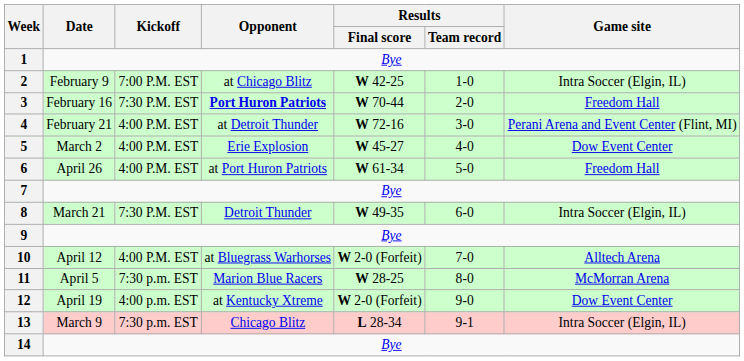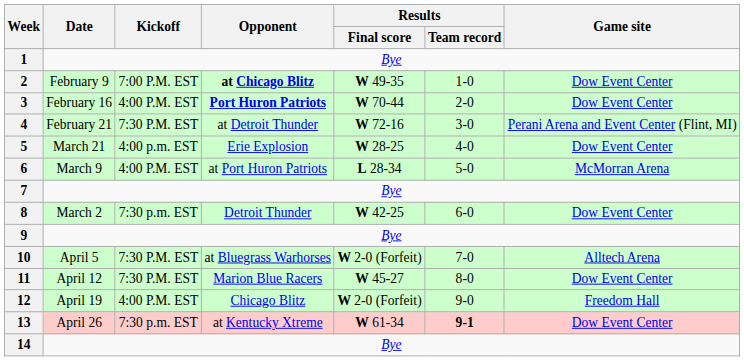 <table class="wikitable" style="font-size: 92%;" "align=center">
 <tr>
 <th rowspan="2">Week</th>
 <th rowspan="2">Date</th>
 <th rowspan="2">Kickoff</th>
 <th rowspan="2">Opponent</th>
 <th colspan="2">Results</th>
 <th rowspan="2">Game site</th>
 </tr>
 <tr>
 <th>Final score</th>
 <th>Team record</th>
 </tr>
 <tr style=>
 <th>1</th>
 <td colspan="8" style="text-align:center;"><em><a href='#'>Bye</a></em></td>
 </tr>
 <tr style="background:#cfc">
 <th>2</th>
 <td style="text-align:center;">February 9</td>
 <td style="text-align:center;">7:00 P.M. EST</td>
-<td style="text-align:center;">at <a href='#'>Chicago Blitz</a></td>
-<td style="text-align:center;"><strong>W</strong> 42-25</td>
+<td style="text-align:center;"><strong>at <a href='#'>Chicago Blitz</a></strong></td>
+<td style="text-align:center;"><strong>W</strong> 49-35</td>
 <td style="text-align:center;">1-0</td>
-<td style="text-align:center;">Intra Soccer (Elgin, IL)</td>
+<td style="text-align:center;"><a href='#'>Dow Event Center</a></td>
 </tr>
 <tr style="background:#cfc">
 <th>3</th>
 <td style="text-align:center;">February 16</td>
-<td style="text-align:center;">7:30 P.M. EST</td>
+<td style="text-align:center;">4:00 P.M. EST</td>
 <td style="text-align:center;"><strong><a href='#'>Port Huron Patriots</a></strong></td>
 <td style="text-align:center;"><strong>W</strong> 70-44</td>
 <td style="text-align:center;">2-0</td>
-<td style="text-align:center;"><a href='#'>Freedom Hall</a></td>
+<td style="text-align:center;"><a href='#'>Dow Event Center</a></td>
 </tr>
 <tr style="background:#cfc">
 <th>4</th>
 <td style="text-align:center;">February 21</td>
-<td style="text-align:center;">4:00 P.M. EST</td>
+<td style="text-align:center;">7:30 P.M. EST</td>
 <td style="text-align:center;">at <a href='#'>Detroit Thunder</a></td>
 <td style="text-align:center;"><strong>W</strong> 72-16</td>
 <td style="text-align:center;">3-0</td>
 <td style="text-align:center;"><a href='#'>Perani Arena and Event Center</a> (Flint, MI)</td>
 </tr>
 <tr style="background:#cfc">
 <th>5</th>
-<td style="text-align:center;">March 2</td>
-<td style="text-align:center;">4:00 P.M. EST</td>
+<td style="text-align:center;">March 21</td>
+<td style="text-align:center;">4:00 p.m. EST</td>
 <td style="text-align:center;"><a href='#'>Erie Explosion</a></td>
-<td style="text-align:center;"><strong>W</strong> 45-27</td>
+<td style="text-align:center;"><strong>W</strong> 28-25</td>
 <td style="text-align:center;">4-0</td>
 <td style="text-align:center;"><a href='#'>Dow Event Center</a></td>
 </tr>
 <tr style="background:#cfc">
 <th>6</th>
-<td style="text-align:center;">April 26</td>
+<td style="text-align:center;">March 9</td>
 <td style="text-align:center;">4:00 P.M. EST</td>
 <td style="text-align:center;">at <a href='#'>Port Huron Patriots</a></td>
-<td style="text-align:center;"><strong>W</strong> 61-34</td>
+<td style="text-align:center;"><strong>L</strong> 28-34</td>
 <td style="text-align:center;">5-0</td>
-<td style="text-align:center;"><a href='#'>Freedom Hall</a></td>
+<td style="text-align:center;"><a href='#'>McMorran Arena</a></td>
 </tr>
 <tr style=>
 <th>7</th>
 <td colspan="8" style="text-align:center;"><em><a href='#'>Bye</a></em></td>
 </tr>
 <tr style="background:#cfc">
 <th>8</th>
-<td style="text-align:center;">March 21</td>
-<td style="text-align:center;">7:30 P.M. EST</td>
+<td style="text-align:center;">March 2</td>
+<td style="text-align:center;">7:30 p.m. EST</td>
 <td style="text-align:center;"><a href='#'>Detroit Thunder</a></td>
-<td style="text-align:center;"><strong>W</strong> 49-35</td>
+<td style="text-align:center;"><strong>W</strong> 42-25</td>
 <td style="text-align:center;">6-0</td>
-<td style="text-align:center;">Intra Soccer (Elgin, IL)</td>
+<td style="text-align:center;"><a href='#'>Dow Event Center</a></td>
 </tr>
 <tr style=>
 <th>9</th>
 <td colspan="8" style="text-align:center;"><em><a href='#'>Bye</a></em></td>
 </tr>
 <tr style="background:#cfc">
 <th>10</th>
-<td style="text-align:center;">April 12</td>
-<td style="text-align:center;">4:00 P.M. EST</td>
+<td style="text-align:center;">April 5</td>
+<td style="text-align:center;">7:30 P.M. EST</td>
 <td style="text-align:center;">at <a href='#'>Bluegrass Warhorses</a></td>
 <td style="text-align:center;"><strong>W</strong> 2-0 (Forfeit)</td>
 <td style="text-align:center;">7-0</td>
 <td style="text-align:center;"><a href='#'>Alltech Arena</a></td>
 </tr>
 <tr style="background:#cfc">
 <th>11</th>
-<td style="text-align:center;">April 5</td>
-<td style="text-align:center;">7:30 p.m. EST</td>
+<td style="text-align:center;">April 12</td>
+<td style="text-align:center;">7:30 P.M. EST</td>
 <td style="text-align:center;"><a href='#'>Marion Blue Racers</a></td>
-<td style="text-align:center;"><strong>W</strong> 28-25</td>
+<td style="text-align:center;"><strong>W</strong> 45-27</td>
 <td style="text-align:center;">8-0</td>
-<td style="text-align:center;"><a href='#'>McMorran Arena</a></td>
+<td style="text-align:center;"><a href='#'>Dow Event Center</a></td>
 </tr>
 <tr style="background:#cfc">
 <th>12</th>
 <td style="text-align:center;">April 19</td>
-<td style="text-align:center;">4:00 p.m. EST</td>
-<td style="text-align:center;">at <a href='#'>Kentucky Xtreme</a></td>
+<td style="text-align:center;">4:00 P.M. EST</td>
+<td style="text-align:center;"><a href='#'>Chicago Blitz</a></td>
 <td style="text-align:center;"><strong>W</strong> 2-0 (Forfeit)</td>
 <td style="text-align:center;">9-0</td>
-<td style="text-align:center;"><a href='#'>Dow Event Center</a></td>
+<td style="text-align:center;"><a href='#'>Freedom Hall</a></td>
 </tr>
 <tr style="background:#fcc">
 <th>13</th>
-<td style="text-align:center;">March 9</td>
+<td style="text-align:center;">April 26</td>
 <td style="text-align:center;">7:30 p.m. EST</td>
-<td style="text-align:center;"><a href='#'>Chicago Blitz</a></td>
-<td style="text-align:center;"><strong>L</strong> 28-34</td>
-<td style="text-align:center;">9-1</td>
-<td style="text-align:center;">Intra Soccer (Elgin, IL)</td>
+<td style="text-align:center;">at <a href='#'>Kentucky Xtreme</a></td>
+<td style="text-align:center;"><strong>W</strong> 61-34</td>
+<td style="text-align:center;"><strong>9-1</strong></td>
+<td style="text-align:center;"><a href='#'>Dow Event Center</a></td>
 </tr>
 <tr style=>
 <th>14</th>
 <td colspan="8" style="text-align:center;"><em><a href='#'>Bye</a></em></td>
 </tr>
 </table>
